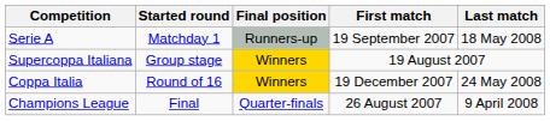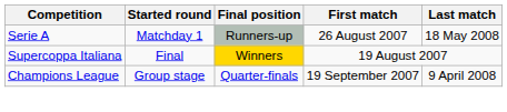 <table class=wikitable style=text-align:center; width:730px;>
 <tr>
 <th style=text-align:center; width:150px;>Competition</th>
 <th style=text-align:center; width:100px;>Started round</th>
 <th style=text-align:center; width:100px;>Final position</th>
 <th style=text-align:center; width:150px;>First match</th>
 <th style=text-align:center; width:140px;>Last match</th>
 </tr>
 <tr>
 <td style=text-align:left;><a href='#'>Serie A</a></td>
 <td><a href='#'>Matchday 1</a></td>
 <td style=background:#B2BEB5;>Runners-up</td>
-<td>19 September 2007</td>
+<td>26 August 2007</td>
 <td>18 May 2008</td>
 </tr>
 <tr>
 <td style=text-align:left;><a href='#'>Supercoppa Italiana</a></td>
-<td><a href='#'>Group stage</a></td>
+<td><a href='#'>Final</a></td>
 <td style=background:#FFD700;>Winners</td>
 <td colspan=2>19 August 2007</td>
 </tr>
 <tr>
-<td style=text-align:left;><a href='#'>Coppa Italia</a></td>
-<td><a href='#'>Round of 16</a></td>
-<td style=background:#FFD700;>Winners</td>
-<td>19 December 2007</td>
-<td>24 May 2008</td>
-</tr>
-<tr>
 <td style=text-align:left;><a href='#'>Champions League</a></td>
-<td><a href='#'>Final</a></td>
+<td><a href='#'>Group stage</a></td>
 <td><a href='#'>Quarter-finals</a></td>
-<td>26 August 2007</td>
+<td>19 September 2007</td>
 <td>9 April 2008</td>
 </tr>
 </table>
